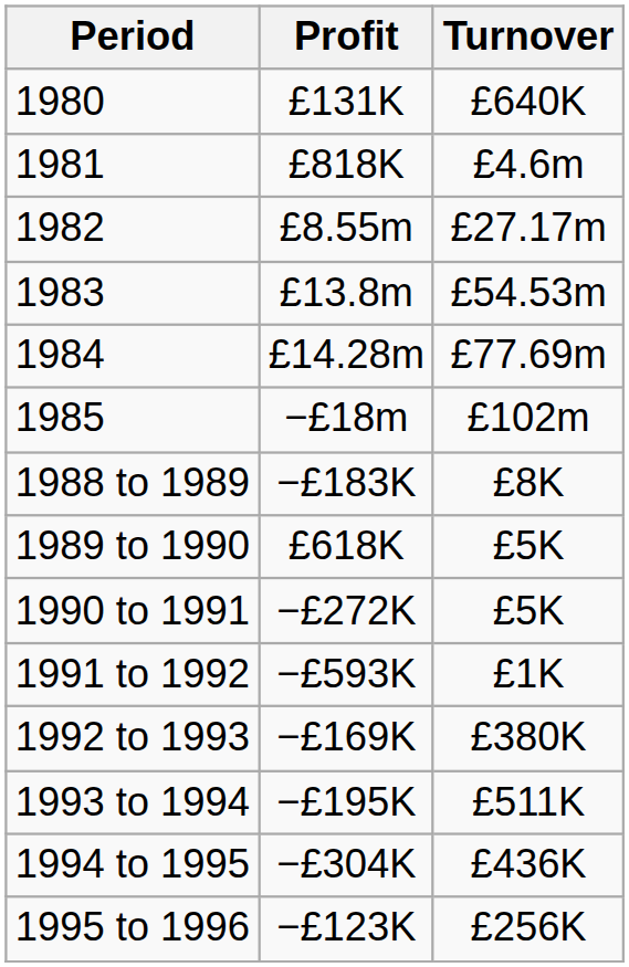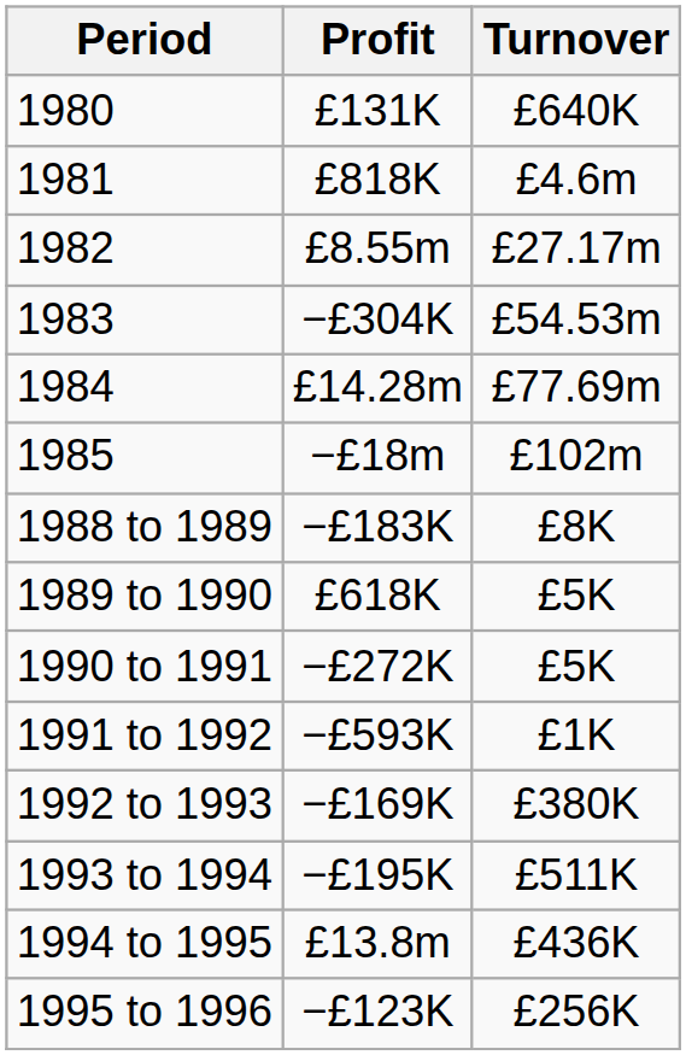 <table class ="wikitable" align="right">
 <tr>
 <th>Period</th>
 <th>Profit</th>
 <th>Turnover</th>
 </tr>
 <tr>
 <td>1980</td>
 <td style="text-align: center;"> £131K</td>
 <td style="text-align: center;">£640K</td>
 </tr>
 <tr>
 <td>1981</td>
 <td style="text-align: center;"> £818K</td>
 <td style="text-align: center;">£4.6m</td>
 </tr>
 <tr>
 <td>1982</td>
 <td style="text-align: center;"> £8.55m</td>
 <td style="text-align: center;">£27.17m</td>
 </tr>
 <tr>
 <td>1983</td>
-<td style="text-align: center;"> £13.8m</td>
+<td style="text-align: center;"> −£304K</td>
 <td style="text-align: center;">£54.53m</td>
 </tr>
 <tr>
 <td>1984</td>
 <td style="text-align: center;"> £14.28m</td>
 <td style="text-align: center;">£77.69m</td>
 </tr>
 <tr>
 <td>1985</td>
 <td style="text-align: center;"> −£18m</td>
 <td style="text-align: center;">£102m</td>
 </tr>
 <tr>
 <td>1988 to 1989</td>
 <td style="text-align: center;"> −£183K</td>
 <td style="text-align: center;">£8K</td>
 </tr>
 <tr>
 <td>1989 to 1990</td>
 <td style="text-align: center;"> £618K</td>
 <td style="text-align: center;">£5K</td>
 </tr>
 <tr>
 <td>1990 to 1991</td>
 <td style="text-align: center;"> −£272K</td>
 <td style="text-align: center;">£5K</td>
 </tr>
 <tr>
 <td>1991 to 1992</td>
 <td style="text-align: center;"> −£593K</td>
 <td style="text-align: center;">£1K</td>
 </tr>
 <tr>
 <td>1992 to 1993</td>
 <td style="text-align: center;"> −£169K</td>
 <td style="text-align: center;">£380K</td>
 </tr>
 <tr>
 <td>1993 to 1994</td>
 <td style="text-align: center;"> −£195K</td>
 <td style="text-align: center;">£511K</td>
 </tr>
 <tr>
 <td>1994 to 1995</td>
-<td style="text-align: center;"> −£304K</td>
+<td style="text-align: center;"> £13.8m</td>
 <td style="text-align: center;">£436K</td>
 </tr>
 <tr>
 <td>1995 to 1996</td>
 <td style="text-align: center;"> −£123K</td>
 <td style="text-align: center;">£256K</td>
 </tr>
 <tr>
 </tr>
 </table>
